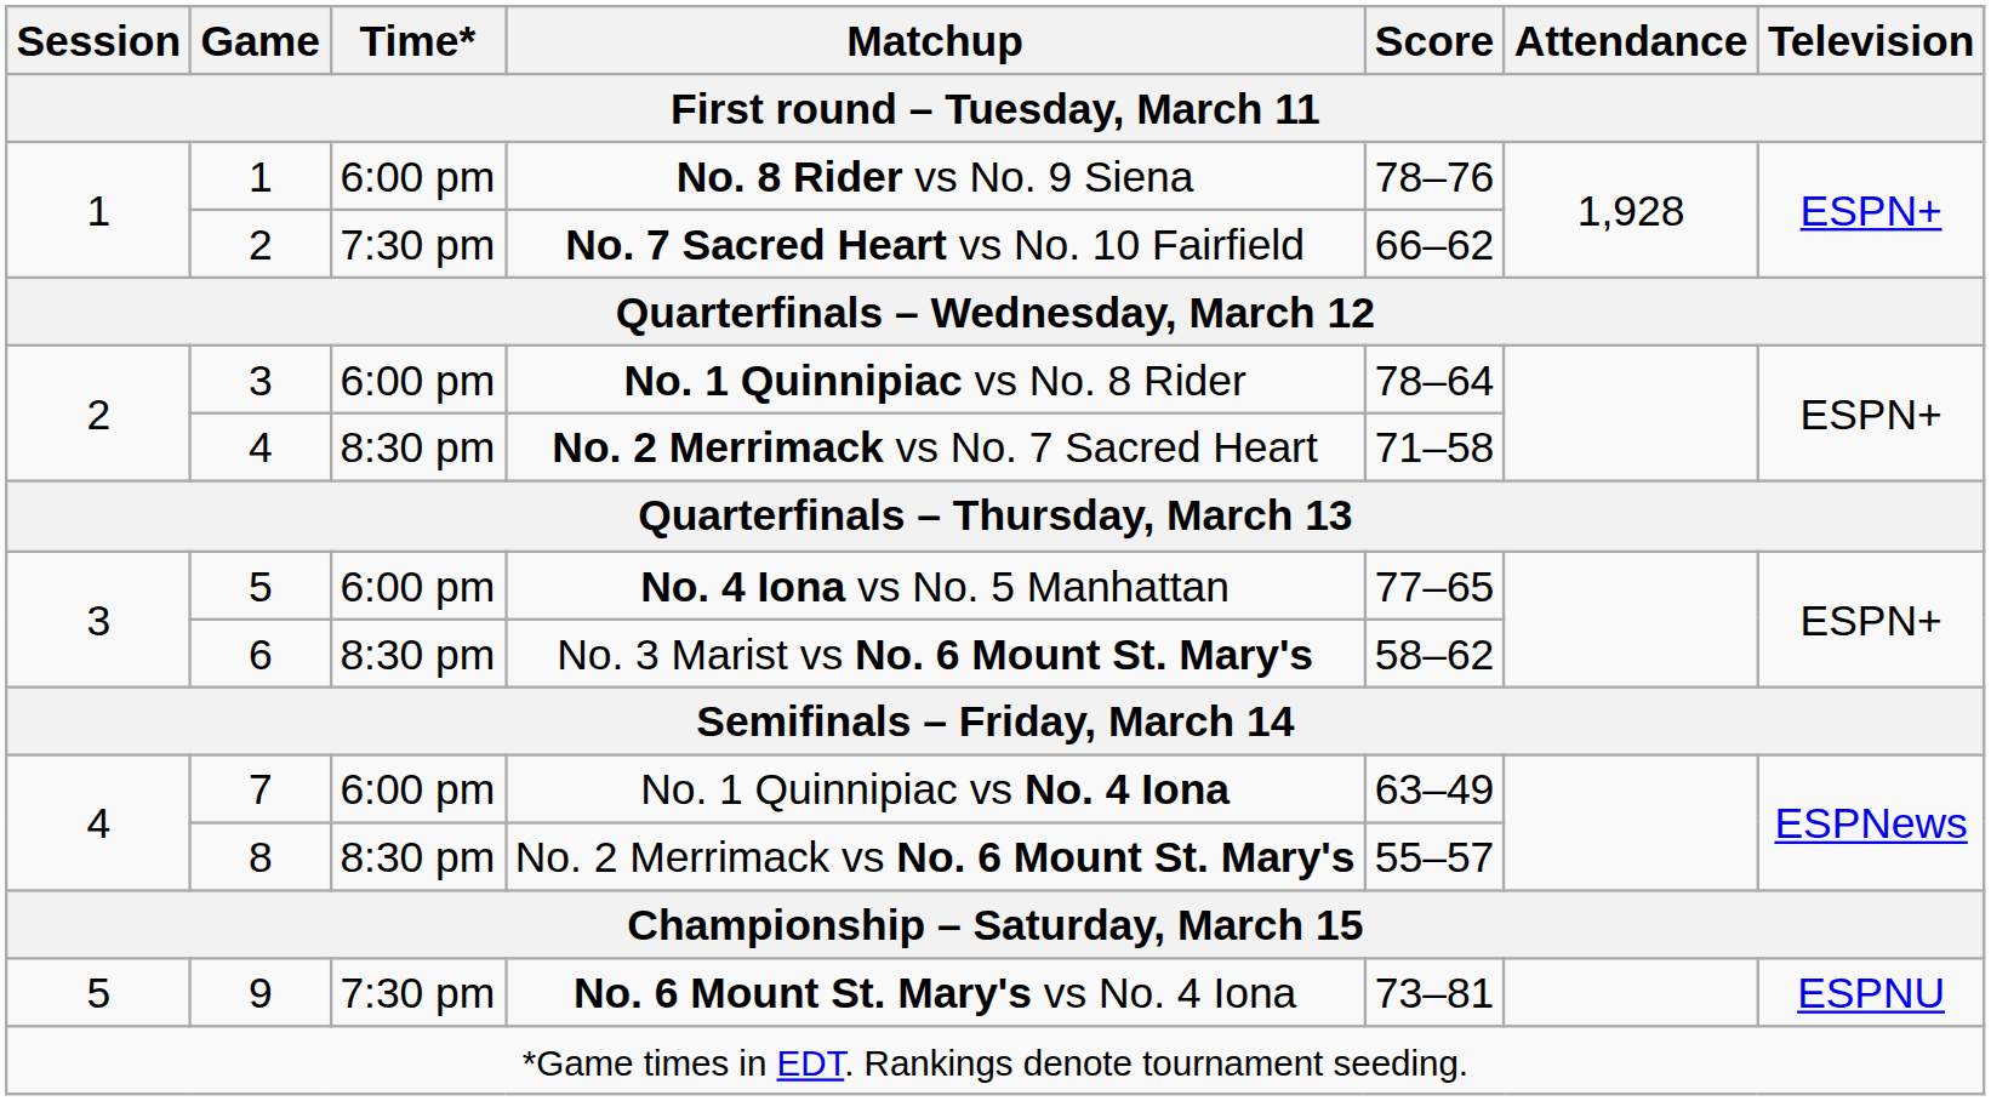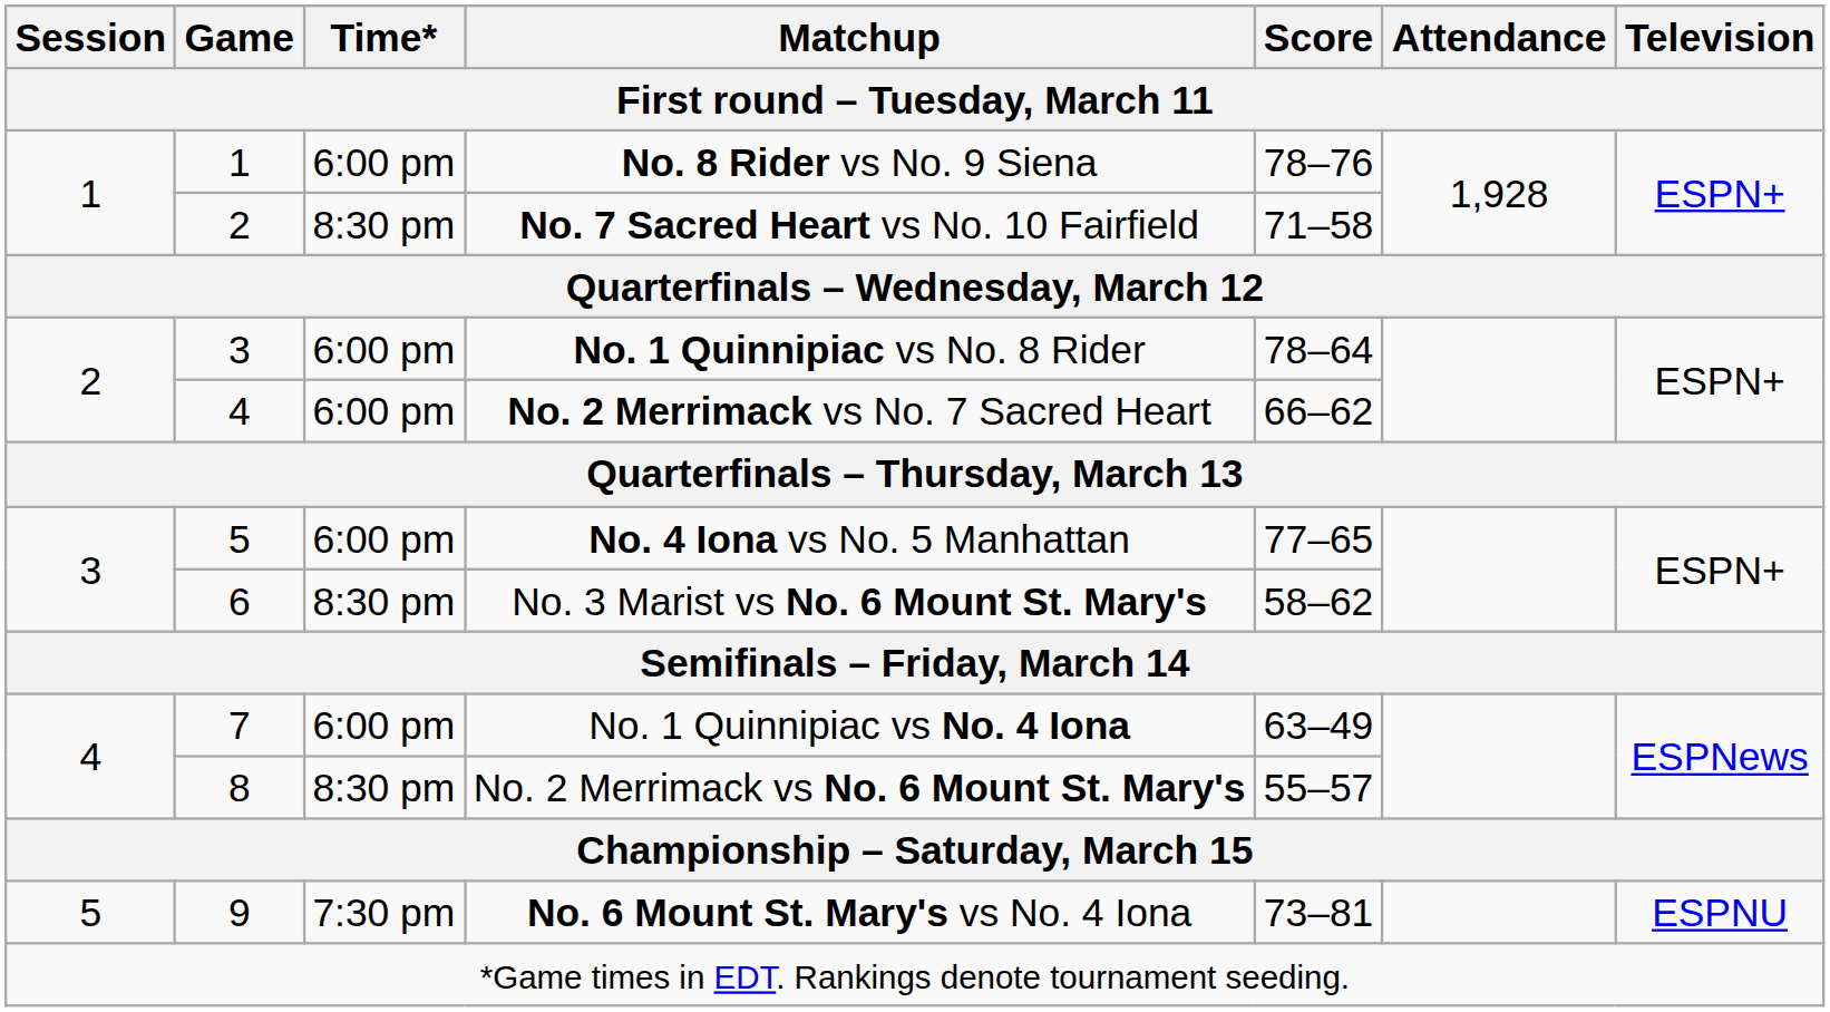 <table class="wikitable" style="font-size:95%;text-align:center">
 <tr>
 <th>Session</th>
 <th>Game</th>
 <th>Time*</th>
 <th>Matchup</th>
 <th>Score</th>
 <th>Attendance</th>
 <th>Television</th>
 </tr>
 <tr>
 <th colspan="7">First round – Tuesday, March 11</th>
 </tr>
 <tr>
 <td rowspan="2">1</td>
 <td>1</td>
 <td>6:00 pm</td>
 <td><strong>No. 8 Rider</strong> vs No. 9 Siena</td>
 <td>78–76</td>
 <td rowspan="2">1,928</td>
 <td rowspan="2"><a href='#'>ESPN+</a></td>
 </tr>
 <tr>
 <td>2</td>
-<td>7:30 pm</td>
+<td>8:30 pm</td>
 <td><strong>No. 7 Sacred Heart</strong> vs No. 10 Fairfield</td>
-<td>66–62</td>
+<td>71–58</td>
 </tr>
 <tr>
 <th colspan="7">Quarterfinals – Wednesday, March 12</th>
 </tr>
 <tr>
 <td rowspan="2">2</td>
 <td>3</td>
 <td>6:00 pm</td>
 <td><strong>No. 1 Quinnipiac</strong> vs No. 8 Rider</td>
 <td>78–64</td>
 <td rowspan="2"></td>
 <td rowspan="2">ESPN+</td>
 </tr>
 <tr>
 <td>4</td>
-<td>8:30 pm</td>
+<td>6:00 pm</td>
 <td><strong>No. 2 Merrimack</strong> vs No. 7 Sacred Heart</td>
-<td>71–58</td>
+<td>66–62</td>
 </tr>
 <tr>
 <th colspan="7">Quarterfinals – Thursday, March 13</th>
 </tr>
 <tr>
 <td rowspan="2">3</td>
 <td>5</td>
 <td>6:00 pm</td>
 <td><strong>No. 4 Iona</strong> vs No. 5 Manhattan</td>
 <td>77–65</td>
 <td rowspan="2"></td>
 <td rowspan="2">ESPN+</td>
 </tr>
 <tr>
 <td>6</td>
 <td>8:30 pm</td>
 <td>No. 3 Marist vs <strong>No. 6 Mount St. Mary's</strong></td>
 <td>58–62</td>
 </tr>
 <tr>
 <th colspan="7">Semifinals – Friday, March 14</th>
 </tr>
 <tr>
 <td rowspan="2">4</td>
 <td>7</td>
 <td>6:00 pm</td>
 <td>No. 1 Quinnipiac vs <strong>No. 4 Iona</strong></td>
 <td>63–49</td>
 <td rowspan="2"></td>
 <td rowspan="2"><a href='#'>ESPNews</a></td>
 </tr>
 <tr>
 <td>8</td>
 <td>8:30 pm</td>
 <td>No. 2 Merrimack vs <strong>No. 6 Mount St. Mary's</strong></td>
 <td>55–57</td>
 </tr>
 <tr>
 <th colspan="7">Championship – Saturday, March 15</th>
 </tr>
 <tr>
 <td>5</td>
 <td>9</td>
 <td>7:30 pm</td>
 <td><strong>No. 6 Mount St. Mary's</strong> vs No. 4 Iona</td>
 <td>73–81</td>
 <td></td>
 <td><a href='#'>ESPNU</a></td>
 </tr>
 <tr>
 <td colspan="7"><small>*Game times in <a href='#'>EDT</a>. Rankings denote tournament seeding.</small></td>
 </tr>
 </table>
